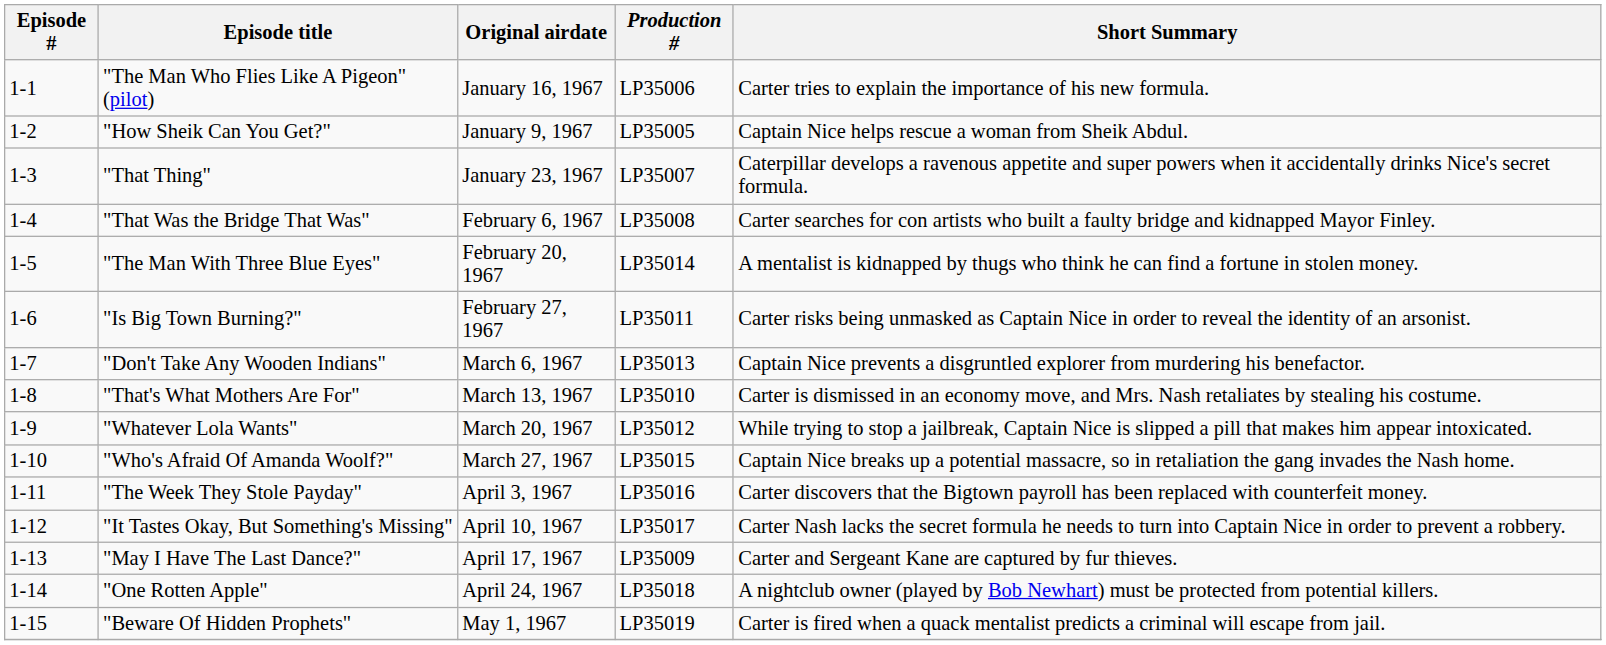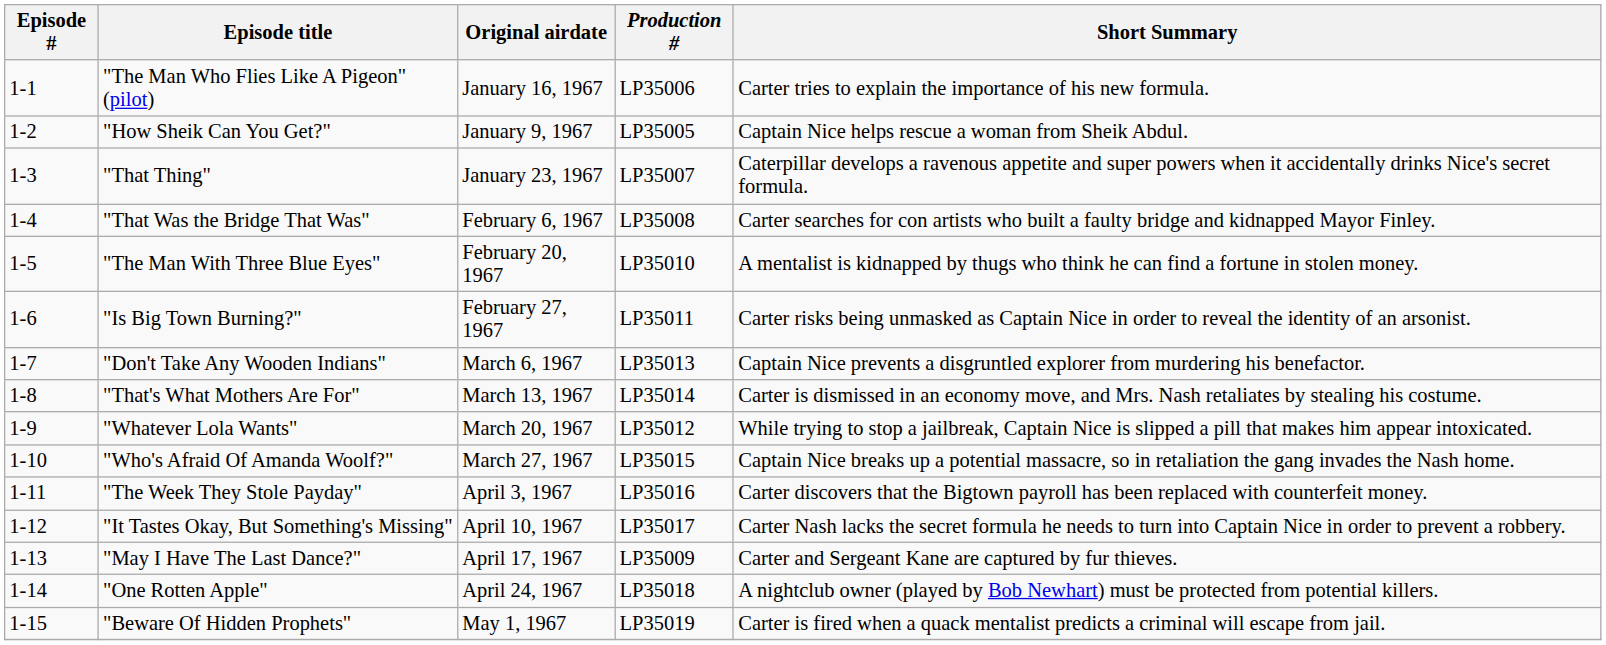 <table class="wikitable">
 <tr>
 <th>Episode #</th>
 <th>Episode title</th>
 <th>Original airdate</th>
 <th><em>Production #</em></th>
 <th>Short Summary</th>
 </tr>
 <tr>
 <td>1-1</td>
 <td>"The Man Who Flies Like A Pigeon" (<a href='#'>pilot</a>)</td>
 <td>January 16, 1967</td>
 <td>LP35006</td>
 <td>Carter tries to explain the importance of his new formula.</td>
 </tr>
 <tr>
 <td>1-2</td>
 <td>"How Sheik Can You Get?"</td>
 <td>January 9, 1967</td>
 <td>LP35005</td>
 <td>Captain Nice helps rescue a woman from Sheik Abdul.</td>
 </tr>
 <tr>
 <td>1-3</td>
 <td>"That Thing"</td>
 <td>January 23, 1967</td>
 <td>LP35007</td>
 <td>Caterpillar develops a ravenous appetite and super powers when it accidentally drinks Nice's secret formula.</td>
 </tr>
 <tr>
 <td>1-4</td>
 <td>"That Was the Bridge That Was"</td>
 <td>February 6, 1967</td>
 <td>LP35008</td>
 <td>Carter searches for con artists who built a faulty bridge and kidnapped Mayor Finley.</td>
 </tr>
 <tr>
 <td>1-5</td>
 <td>"The Man With Three Blue Eyes"</td>
 <td>February 20, 1967</td>
-<td>LP35014</td>
+<td>LP35010</td>
 <td>A mentalist is kidnapped by thugs who think he can find a fortune in stolen money.</td>
 </tr>
 <tr>
 <td>1-6</td>
 <td>"Is Big Town Burning?"</td>
 <td>February 27, 1967</td>
 <td>LP35011</td>
 <td>Carter risks being unmasked as Captain Nice in order to reveal the identity of an arsonist.</td>
 </tr>
 <tr>
 <td>1-7</td>
 <td>"Don't Take Any Wooden Indians"</td>
 <td>March 6, 1967</td>
 <td>LP35013</td>
 <td>Captain Nice prevents a disgruntled explorer from murdering his benefactor.</td>
 </tr>
 <tr>
 <td>1-8</td>
 <td>"That's What Mothers Are For"</td>
 <td>March 13, 1967</td>
-<td>LP35010</td>
+<td>LP35014</td>
 <td>Carter is dismissed in an economy move, and Mrs. Nash retaliates by stealing his costume.</td>
 </tr>
 <tr>
 <td>1-9</td>
 <td>"Whatever Lola Wants"</td>
 <td>March 20, 1967</td>
 <td>LP35012</td>
 <td>While trying to stop a jailbreak, Captain Nice is slipped a pill that makes him appear intoxicated.</td>
 </tr>
 <tr>
 <td>1-10</td>
 <td>"Who's Afraid Of Amanda Woolf?"</td>
 <td>March 27, 1967</td>
 <td>LP35015</td>
 <td>Captain Nice breaks up a potential massacre, so in retaliation the gang invades the Nash home.</td>
 </tr>
 <tr>
 <td>1-11</td>
 <td>"The Week They Stole Payday"</td>
 <td>April 3, 1967</td>
 <td>LP35016</td>
 <td>Carter discovers that the Bigtown payroll has been replaced with counterfeit money.</td>
 </tr>
 <tr>
 <td>1-12</td>
 <td>"It Tastes Okay, But Something's Missing"</td>
 <td>April 10, 1967</td>
 <td>LP35017</td>
 <td>Carter Nash lacks the secret formula he needs to turn into Captain Nice in order to prevent a robbery.</td>
 </tr>
 <tr>
 <td>1-13</td>
 <td>"May I Have The Last Dance?"</td>
 <td>April 17, 1967</td>
 <td>LP35009</td>
 <td>Carter and Sergeant Kane are captured by fur thieves.</td>
 </tr>
 <tr>
 <td>1-14</td>
 <td>"One Rotten Apple"</td>
 <td>April 24, 1967</td>
 <td>LP35018</td>
 <td>A nightclub owner (played by <a href='#'>Bob Newhart</a>) must be protected from potential killers.</td>
 </tr>
 <tr>
 <td>1-15</td>
 <td>"Beware Of Hidden Prophets"</td>
 <td>May 1, 1967</td>
 <td>LP35019</td>
 <td>Carter is fired when a quack mentalist predicts a criminal will escape from jail.</td>
 </tr>
 <tr>
 </tr>
 </table>
